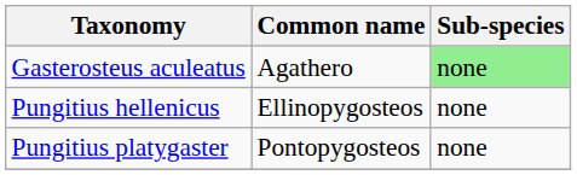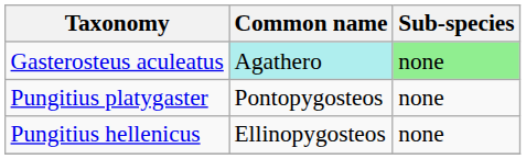 <table class="wikitable">
 <tr>
 <th>Taxonomy</th>
 <th>Common name</th>
 <th>Sub-species</th>
 </tr>
 <tr>
 <td><a href='#'>Gasterosteus aculeatus</a></td>
-<td>Agathero</td>
+<td style="background: paleturquoise;">Agathero</td>
 <td style="background: lightgreen;">none</td>
+</tr>
+<tr>
+<td><a href='#'>Pungitius platygaster</a></td>
+<td>Pontopygosteos</td>
+<td>none</td>
 </tr>
 <tr>
 <td><a href='#'>Pungitius hellenicus</a></td>
 <td>Ellinopygosteos</td>
 <td>none</td>
 </tr>
 <tr>
-<td><a href='#'>Pungitius platygaster</a></td>
-<td>Pontopygosteos</td>
-<td>none</td>
-</tr>
-<tr>
 </tr>
 </table>
